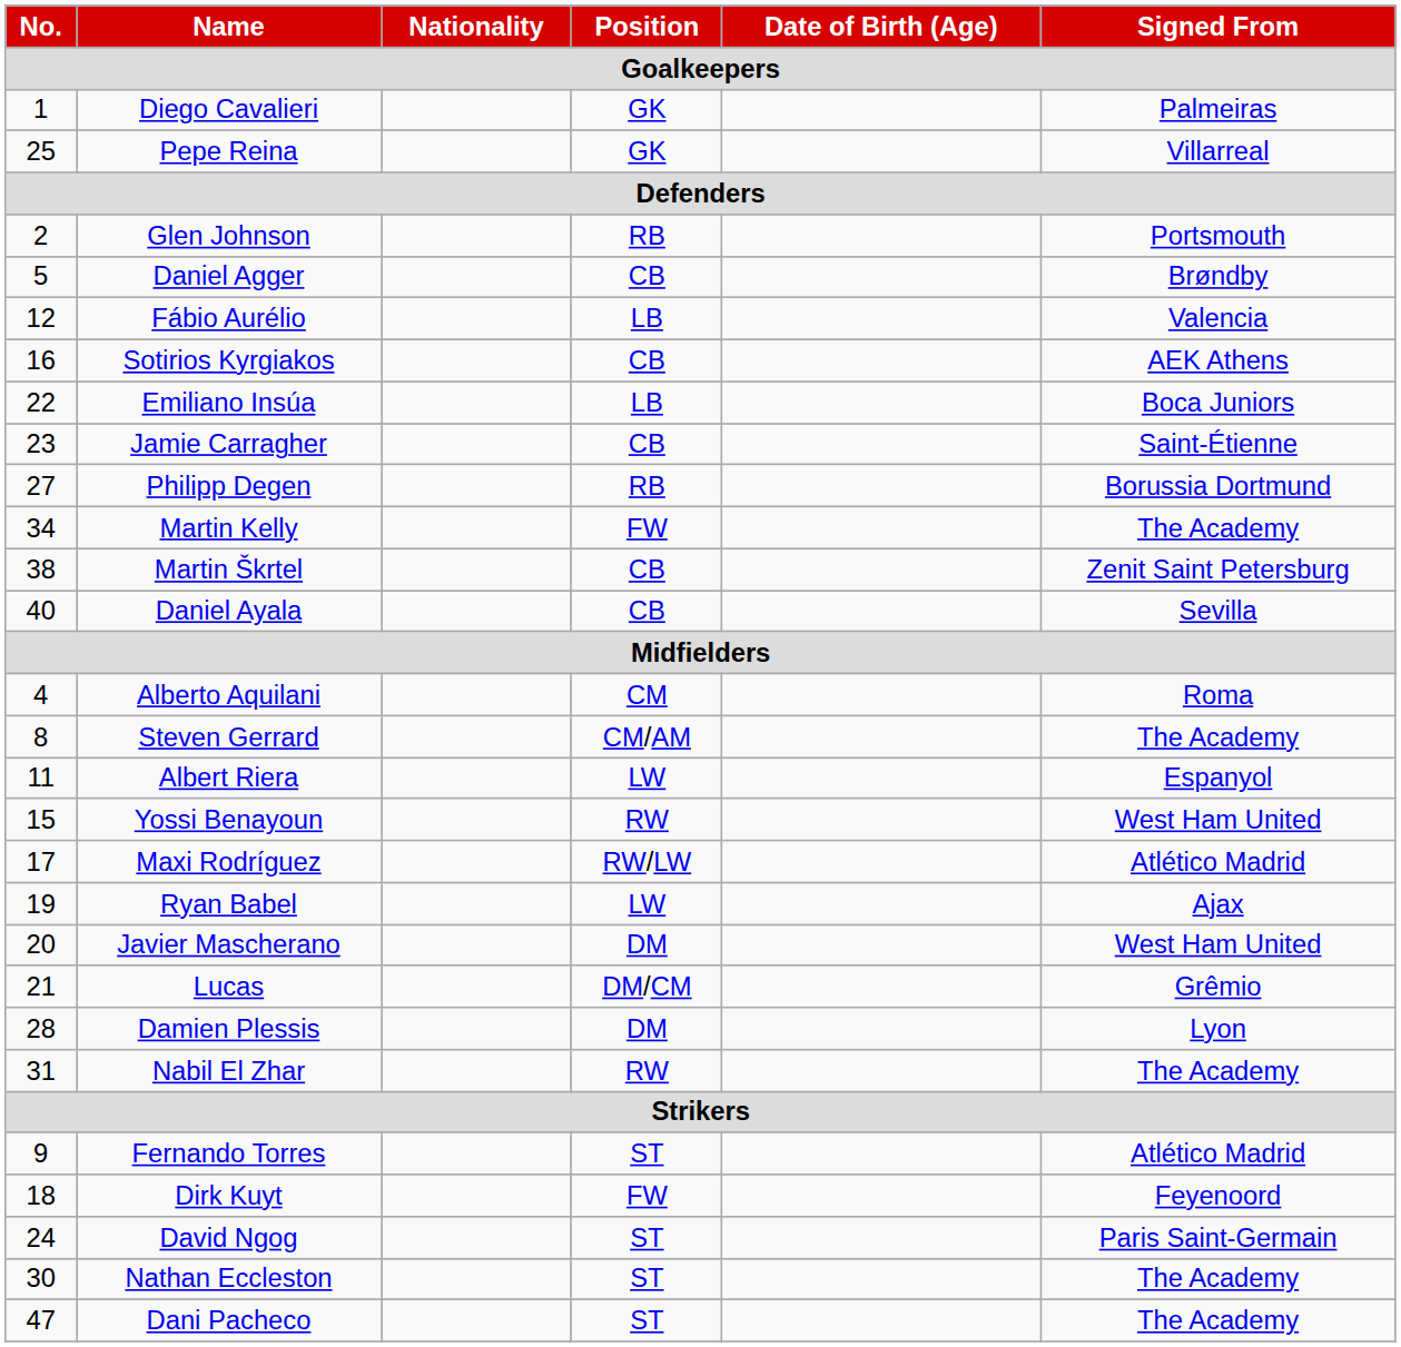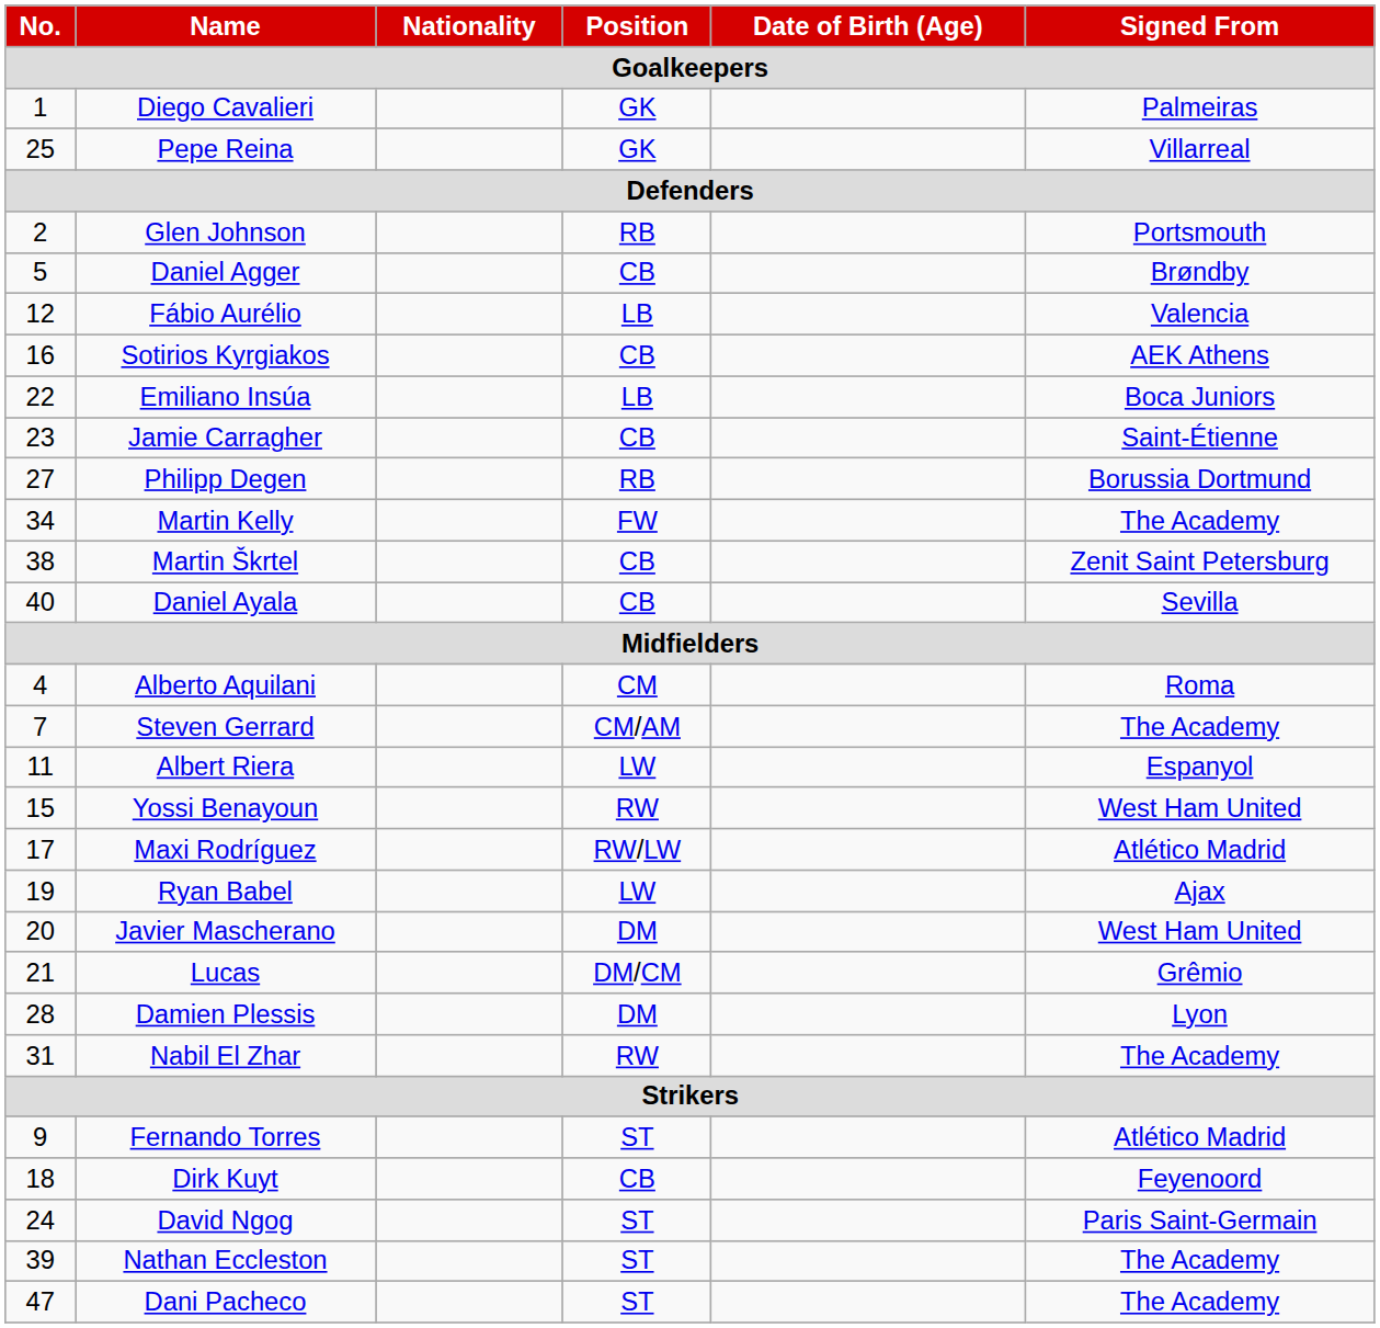 <table class="wikitable" style="text-align: center; font-size:90%" width=60%>
 <tr>
 <th style="background: #d50000; color:white" align=right>No.</th>
 <th style="background: #d50000; color:white" align=right>Name</th>
 <th style="background: #d50000; color:white" align=right>Nationality</th>
 <th style="background: #d50000; color:white" align=right>Position</th>
 <th style="background: #d50000; color:white" align=right>Date of Birth (Age)</th>
 <th style="background: #d50000; color:white" align=right>Signed From</th>
 </tr>
 <tr>
 <th colspan=6 style="background:#DCDCDC" align=right>Goalkeepers</th>
 </tr>
 <tr>
 <td>1</td>
 <td><a href='#'>Diego Cavalieri</a></td>
 <td></td>
 <td><a href='#'>GK</a></td>
 <td></td>
 <td><a href='#'>Palmeiras</a></td>
 </tr>
 <tr>
 <td>25</td>
 <td><a href='#'>Pepe Reina</a></td>
 <td></td>
 <td><a href='#'>GK</a></td>
 <td></td>
 <td><a href='#'>Villarreal</a></td>
 </tr>
 <tr>
 <th colspan=6 style="background:#DCDCDC" align=right>Defenders</th>
 </tr>
 <tr>
 <td>2</td>
 <td><a href='#'>Glen Johnson</a></td>
 <td></td>
 <td><a href='#'>RB</a></td>
 <td></td>
 <td><a href='#'>Portsmouth</a></td>
 </tr>
 <tr>
 <td>5</td>
 <td><a href='#'>Daniel Agger</a></td>
 <td></td>
 <td><a href='#'>CB</a></td>
 <td></td>
 <td><a href='#'>Brøndby</a></td>
 </tr>
 <tr>
 <td>12</td>
 <td><a href='#'>Fábio Aurélio</a></td>
 <td></td>
 <td><a href='#'>LB</a></td>
 <td></td>
 <td><a href='#'>Valencia</a></td>
 </tr>
 <tr>
 <td>16</td>
 <td><a href='#'>Sotirios Kyrgiakos</a></td>
 <td></td>
 <td><a href='#'>CB</a></td>
 <td></td>
 <td><a href='#'>AEK Athens</a></td>
 </tr>
 <tr>
 <td>22</td>
 <td><a href='#'>Emiliano Insúa</a></td>
 <td></td>
 <td><a href='#'>LB</a></td>
 <td></td>
 <td><a href='#'>Boca Juniors</a></td>
 </tr>
 <tr>
 <td>23</td>
 <td><a href='#'>Jamie Carragher</a></td>
 <td></td>
 <td><a href='#'>CB</a></td>
 <td></td>
 <td><a href='#'>Saint-Étienne</a></td>
 </tr>
 <tr>
 <td>27</td>
 <td><a href='#'>Philipp Degen</a></td>
 <td></td>
 <td><a href='#'>RB</a></td>
 <td></td>
 <td><a href='#'>Borussia Dortmund</a></td>
 </tr>
 <tr>
 <td>34</td>
 <td><a href='#'>Martin Kelly</a></td>
 <td></td>
 <td><a href='#'>FW</a></td>
 <td></td>
 <td><a href='#'>The Academy</a></td>
 </tr>
 <tr>
 <td>38</td>
 <td><a href='#'>Martin Škrtel</a></td>
 <td></td>
 <td><a href='#'>CB</a></td>
 <td></td>
 <td><a href='#'>Zenit Saint Petersburg</a></td>
 </tr>
 <tr>
 <td>40</td>
 <td><a href='#'>Daniel Ayala</a></td>
 <td></td>
 <td><a href='#'>CB</a></td>
 <td></td>
 <td><a href='#'>Sevilla</a></td>
 </tr>
 <tr>
 <th colspan=6 style="background:#DCDCDC" align=right>Midfielders</th>
 </tr>
 <tr>
 <td>4</td>
 <td><a href='#'>Alberto Aquilani</a></td>
 <td></td>
 <td><a href='#'>CM</a></td>
 <td></td>
 <td><a href='#'>Roma</a></td>
 </tr>
 <tr>
-<td>8</td>
+<td>7</td>
 <td><a href='#'>Steven  Gerrard</a></td>
 <td></td>
 <td><a href='#'>CM</a>/<a href='#'>AM</a></td>
 <td></td>
 <td><a href='#'>The Academy</a></td>
 </tr>
 <tr>
 <td>11</td>
 <td><a href='#'>Albert Riera</a></td>
 <td></td>
 <td><a href='#'>LW</a></td>
 <td></td>
 <td><a href='#'>Espanyol</a></td>
 </tr>
 <tr>
 <td>15</td>
 <td><a href='#'>Yossi Benayoun</a></td>
 <td></td>
 <td><a href='#'>RW</a></td>
 <td></td>
 <td><a href='#'>West Ham United</a></td>
 </tr>
 <tr>
 <td>17</td>
 <td><a href='#'>Maxi Rodríguez</a></td>
 <td></td>
 <td><a href='#'>RW</a>/<a href='#'>LW</a></td>
 <td></td>
 <td><a href='#'>Atlético Madrid</a></td>
 </tr>
 <tr>
 <td>19</td>
 <td><a href='#'>Ryan Babel</a></td>
 <td></td>
 <td><a href='#'>LW</a></td>
 <td></td>
 <td><a href='#'>Ajax</a></td>
 </tr>
 <tr>
 <td>20</td>
 <td><a href='#'>Javier Mascherano</a></td>
 <td></td>
 <td><a href='#'>DM</a></td>
 <td></td>
 <td><a href='#'>West Ham United</a></td>
 </tr>
 <tr>
 <td>21</td>
 <td><a href='#'>Lucas</a></td>
 <td></td>
 <td><a href='#'>DM</a>/<a href='#'>CM</a></td>
 <td></td>
 <td><a href='#'>Grêmio</a></td>
 </tr>
 <tr>
 <td>28</td>
 <td><a href='#'>Damien Plessis</a></td>
 <td></td>
 <td><a href='#'>DM</a></td>
 <td></td>
 <td><a href='#'>Lyon</a></td>
 </tr>
 <tr>
 <td>31</td>
 <td><a href='#'>Nabil El Zhar</a></td>
 <td></td>
 <td><a href='#'>RW</a></td>
 <td></td>
 <td><a href='#'>The Academy</a></td>
 </tr>
 <tr>
 <th colspan=6 style="background:#DCDCDC" align=right>Strikers</th>
 </tr>
 <tr>
 <td>9</td>
 <td><a href='#'>Fernando Torres</a></td>
 <td></td>
 <td><a href='#'>ST</a></td>
 <td></td>
 <td><a href='#'>Atlético Madrid</a></td>
 </tr>
 <tr>
 <td>18</td>
 <td><a href='#'>Dirk Kuyt</a></td>
 <td></td>
-<td><a href='#'>FW</a></td>
+<td><a href='#'>CB</a></td>
 <td></td>
 <td><a href='#'>Feyenoord</a></td>
 </tr>
 <tr>
 <td>24</td>
 <td><a href='#'>David Ngog</a></td>
 <td></td>
 <td><a href='#'>ST</a></td>
 <td></td>
 <td><a href='#'>Paris Saint-Germain</a></td>
 </tr>
 <tr>
-<td>30</td>
+<td>39</td>
 <td><a href='#'>Nathan Eccleston</a></td>
 <td></td>
 <td><a href='#'>ST</a></td>
 <td></td>
 <td><a href='#'>The Academy</a></td>
 </tr>
 <tr>
 <td>47</td>
 <td><a href='#'>Dani Pacheco</a></td>
 <td></td>
 <td><a href='#'>ST</a></td>
 <td></td>
 <td><a href='#'>The Academy</a></td>
 </tr>
 </table>
